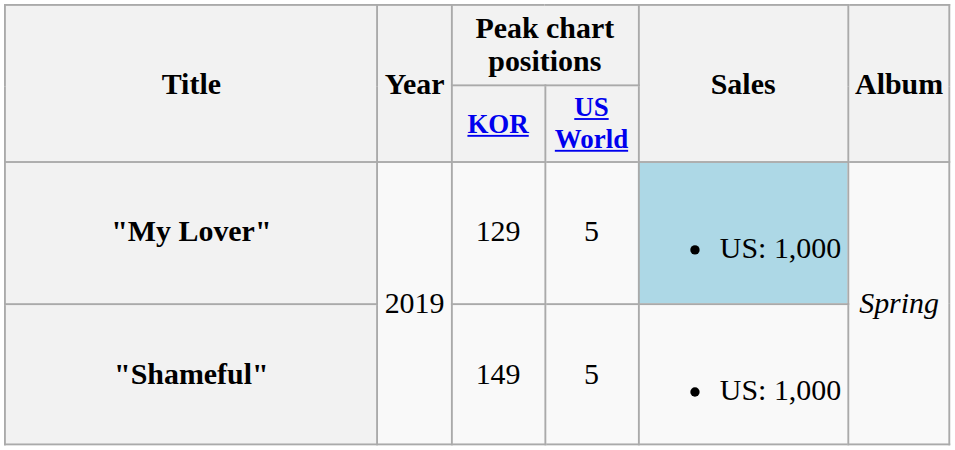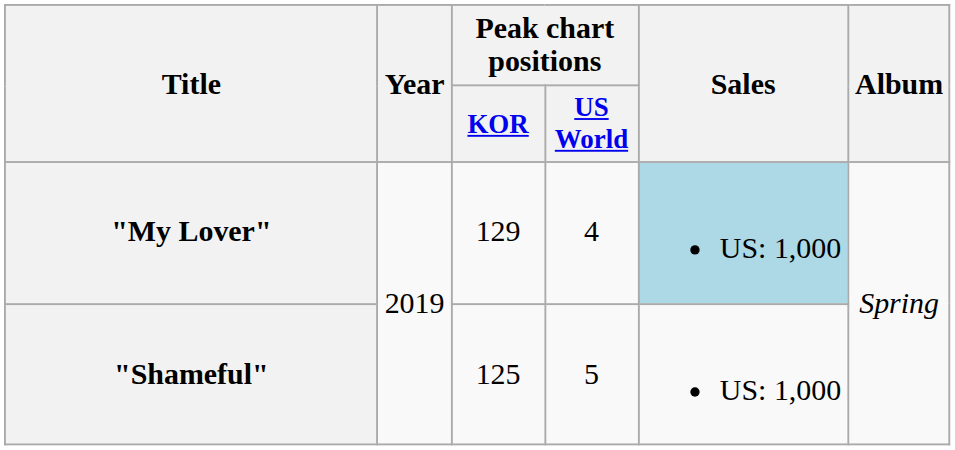 <table class="wikitable plainrowheaders" style="text-align:center">
 <tr>
 <th scope="col" rowspan="2" style="width:12em">Title</th>
 <th scope="col" rowspan="2">Year</th>
 <th scope="col" colspan="2">Peak chart positions</th>
 <th scope="col" rowspan="2">Sales</th>
 <th scope="col" rowspan="2">Album</th>
 </tr>
 <tr>
 <th scope="col" style="width:3em;font-size:90%"><a href='#'>KOR</a><br></th>
 <th scope="col" style="width:3em;font-size:90%"><a href='#'>US World</a><br></th>
 </tr>
 <tr>
 <th scope="row">"My Lover"</th>
 <td rowspan="2">2019</td>
 <td>129</td>
-<td>5</td>
+<td>4</td>
 <td style="background: lightblue;"><br><ul><li>US: 1,000</li></ul></td>
 <td rowspan="2"><em>Spring</em></td>
 </tr>
 <tr>
 <th scope="row">"Shameful"</th>
-<td>149</td>
+<td>125</td>
 <td>5</td>
 <td><br><ul><li>US: 1,000</li></ul></td>
 </tr>
 </table>
